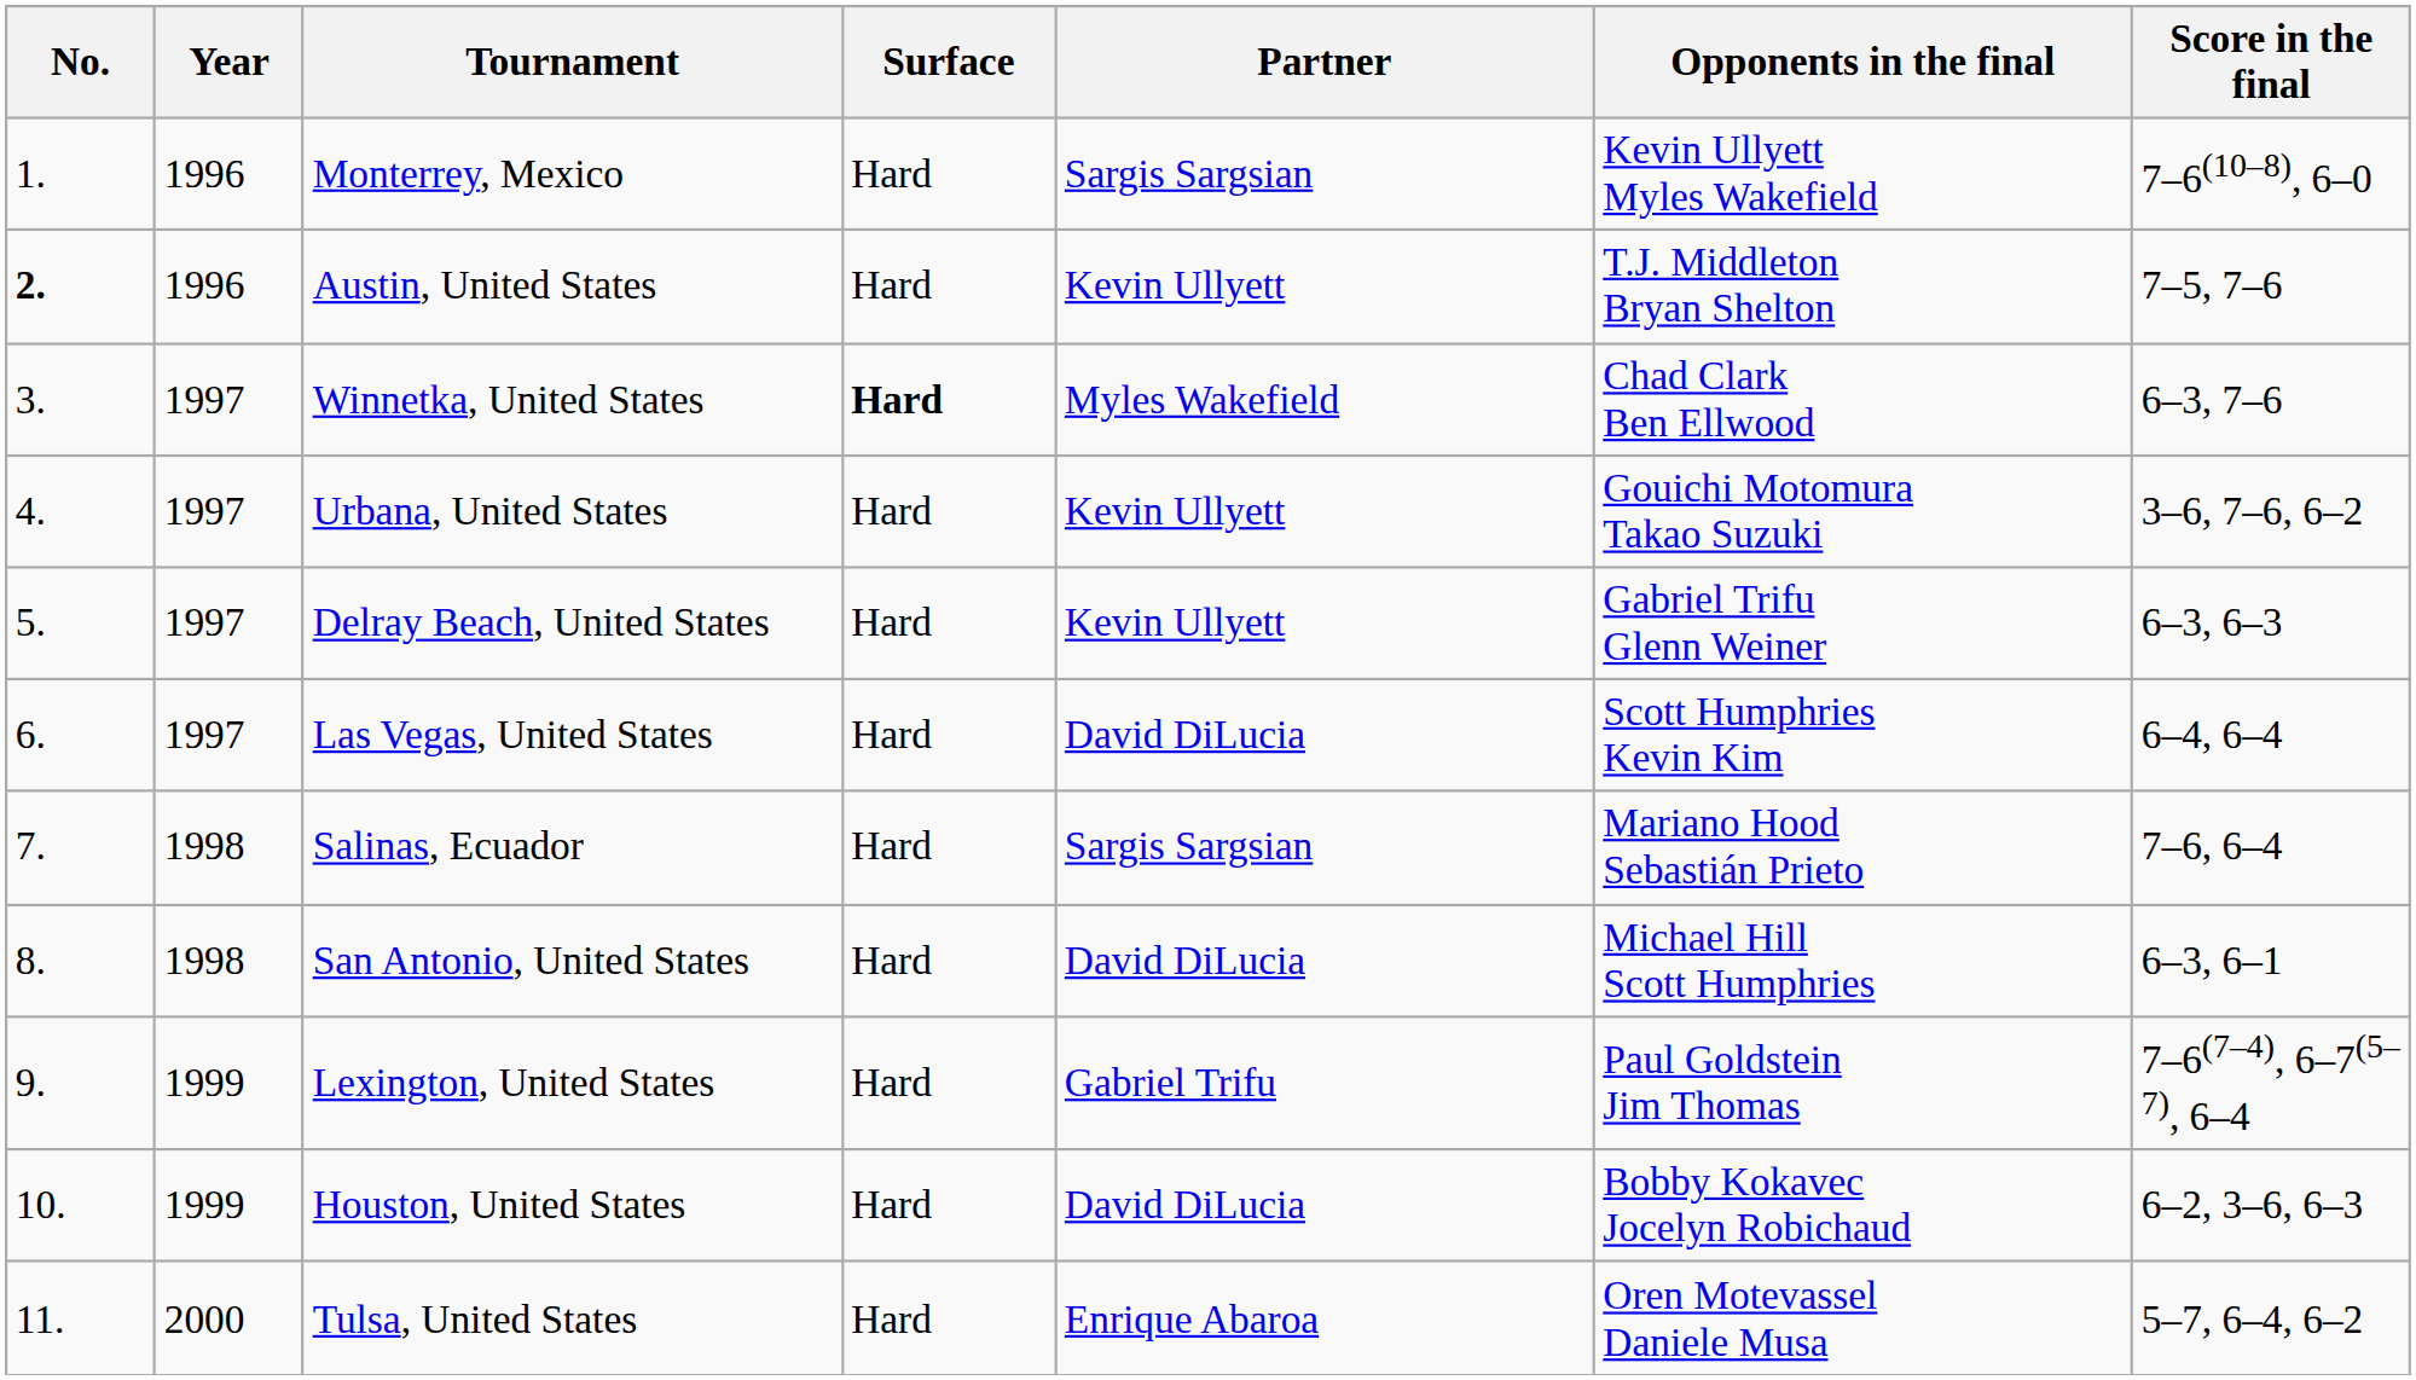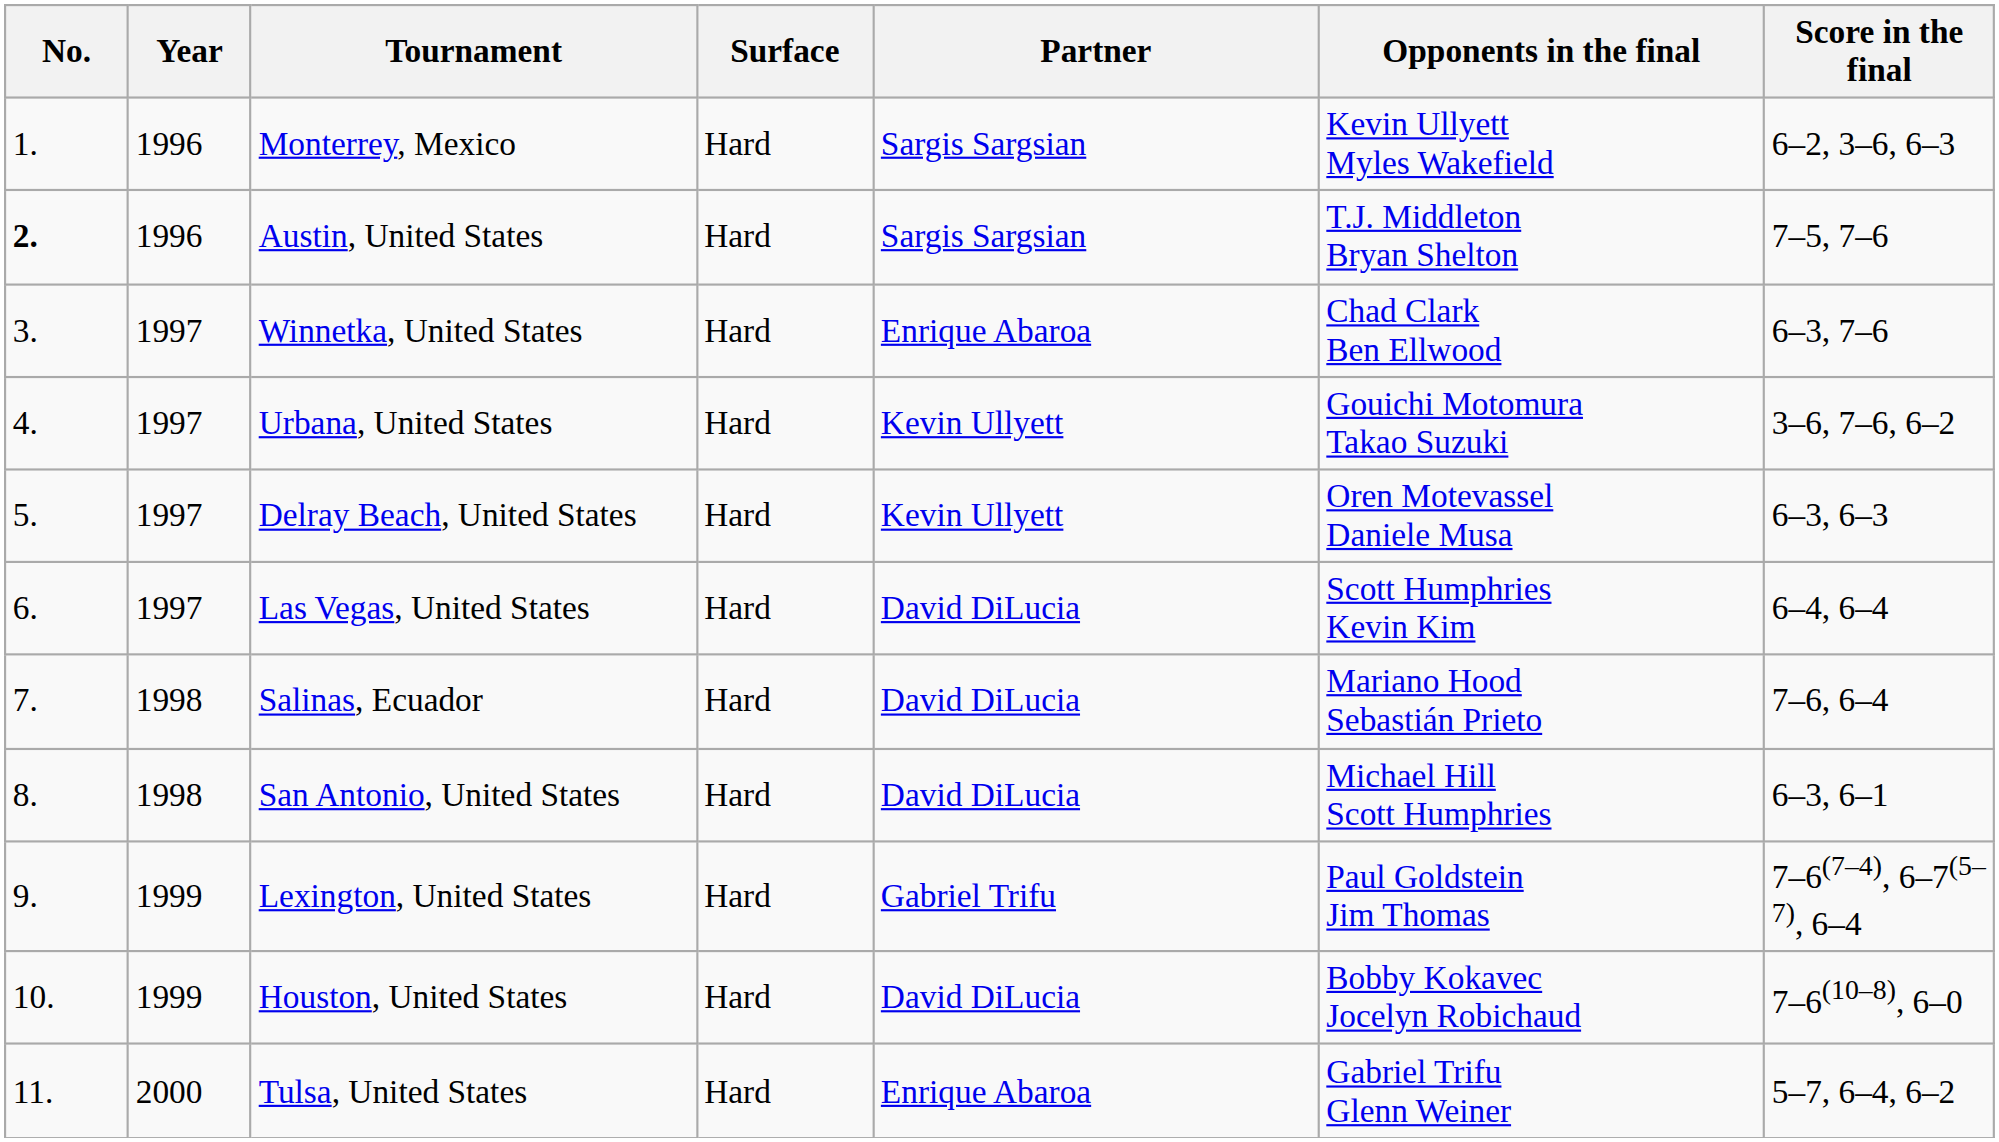 <table class="sortable wikitable" style=font-size:97%>
 <tr>
 <th width=50>No.</th>
 <th width=50>Year</th>
 <th width=200>Tournament</th>
 <th width=75>Surface</th>
 <th width=200>Partner</th>
 <th width=200>Opponents in the final</th>
 <th width=100>Score in the final</th>
 </tr>
 <tr>
 <td>1.</td>
 <td>1996</td>
 <td><a href='#'>Monterrey</a>, Mexico</td>
 <td>Hard</td>
 <td> <a href='#'>Sargis Sargsian</a></td>
 <td> <a href='#'>Kevin Ullyett</a><br> <a href='#'>Myles Wakefield</a></td>
-<td>7–6<sup>(10–8)</sup>, 6–0</td>
+<td>6–2, 3–6, 6–3</td>
 </tr>
 <tr>
 <td><strong>2.</strong></td>
 <td>1996</td>
 <td><a href='#'>Austin</a>, United States</td>
 <td>Hard</td>
-<td> <a href='#'>Kevin Ullyett</a></td>
+<td> <a href='#'>Sargis Sargsian</a></td>
 <td> <a href='#'>T.J. Middleton</a><br> <a href='#'>Bryan Shelton</a></td>
 <td>7–5, 7–6</td>
 </tr>
 <tr>
 <td>3.</td>
 <td>1997</td>
 <td><a href='#'>Winnetka</a>, United States</td>
-<td><strong>Hard</strong></td>
-<td> <a href='#'>Myles Wakefield</a></td>
+<td>Hard</td>
+<td> <a href='#'>Enrique Abaroa</a></td>
 <td> <a href='#'>Chad Clark</a><br> <a href='#'>Ben Ellwood</a></td>
 <td>6–3, 7–6</td>
 </tr>
 <tr>
 <td>4.</td>
 <td>1997</td>
 <td><a href='#'>Urbana</a>, United States</td>
 <td>Hard</td>
 <td> <a href='#'>Kevin Ullyett</a></td>
 <td> <a href='#'>Gouichi Motomura</a><br> <a href='#'>Takao Suzuki</a></td>
 <td>3–6, 7–6, 6–2</td>
 </tr>
 <tr>
 <td>5.</td>
 <td>1997</td>
 <td><a href='#'>Delray Beach</a>, United States</td>
 <td>Hard</td>
 <td> <a href='#'>Kevin Ullyett</a></td>
-<td> <a href='#'>Gabriel Trifu</a><br> <a href='#'>Glenn Weiner</a></td>
+<td> <a href='#'>Oren Motevassel</a><br> <a href='#'>Daniele Musa</a></td>
 <td>6–3, 6–3</td>
 </tr>
 <tr>
 <td>6.</td>
 <td>1997</td>
 <td><a href='#'>Las Vegas</a>, United States</td>
 <td>Hard</td>
 <td> <a href='#'>David DiLucia</a></td>
 <td> <a href='#'>Scott Humphries</a><br> <a href='#'>Kevin Kim</a></td>
 <td>6–4, 6–4</td>
 </tr>
 <tr>
 <td>7.</td>
 <td>1998</td>
 <td><a href='#'>Salinas</a>, Ecuador</td>
 <td>Hard</td>
-<td> <a href='#'>Sargis Sargsian</a></td>
+<td> <a href='#'>David DiLucia</a></td>
 <td> <a href='#'>Mariano Hood</a><br> <a href='#'>Sebastián Prieto</a></td>
 <td>7–6, 6–4</td>
 </tr>
 <tr>
 <td>8.</td>
 <td>1998</td>
 <td><a href='#'>San Antonio</a>, United States</td>
 <td>Hard</td>
 <td> <a href='#'>David DiLucia</a></td>
 <td> <a href='#'>Michael Hill</a><br> <a href='#'>Scott Humphries</a></td>
 <td>6–3, 6–1</td>
 </tr>
 <tr>
 <td>9.</td>
 <td>1999</td>
 <td><a href='#'>Lexington</a>, United States</td>
 <td>Hard</td>
 <td> <a href='#'>Gabriel Trifu</a></td>
 <td> <a href='#'>Paul Goldstein</a><br> <a href='#'>Jim Thomas</a></td>
 <td>7–6<sup>(7–4)</sup>, 6–7<sup>(5–7)</sup>, 6–4</td>
 </tr>
 <tr>
 <td>10.</td>
 <td>1999</td>
 <td><a href='#'>Houston</a>, United States</td>
 <td>Hard</td>
 <td> <a href='#'>David DiLucia</a></td>
 <td> <a href='#'>Bobby Kokavec</a><br> <a href='#'>Jocelyn Robichaud</a></td>
-<td>6–2, 3–6, 6–3</td>
+<td>7–6<sup>(10–8)</sup>, 6–0</td>
 </tr>
 <tr>
 <td>11.</td>
 <td>2000</td>
 <td><a href='#'>Tulsa</a>, United States</td>
 <td>Hard</td>
 <td> <a href='#'>Enrique Abaroa</a></td>
-<td> <a href='#'>Oren Motevassel</a><br> <a href='#'>Daniele Musa</a></td>
+<td> <a href='#'>Gabriel Trifu</a><br> <a href='#'>Glenn Weiner</a></td>
 <td>5–7, 6–4, 6–2</td>
 </tr>
 </table>
